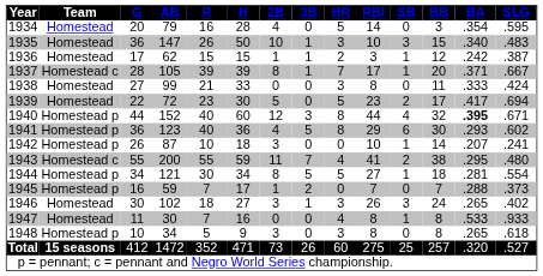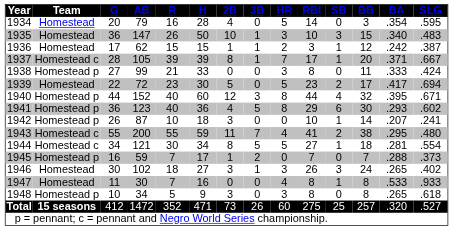 <table cellspacing="0" cellpadding="0" align="center" style="border: 1px black solid;">
 <tr style="background-color:black; color:white; text-align:center;">
 <td width="40"><strong>Year</strong></td>
 <td width="100"><strong>Team</strong></td>
 <td width="40"><strong><a href='#'><span>G</span></a></strong></td>
 <td width="40"><strong><a href='#'><span>AB</span></a></strong></td>
 <td width="50"><strong><a href='#'><span>R</span></a></strong></td>
 <td width="40"><strong><a href='#'><span>H</span></a></strong></td>
 <td width="40"><strong><a href='#'><span>2B</span></a></strong></td>
 <td width="40"><strong><a href='#'><span>3B</span></a></strong></td>
 <td width="40"><strong><a href='#'><span>HR</span></a></strong></td>
 <td width="40"><strong><a href='#'><span>RBI</span></a></strong></td>
 <td width="40"><strong><a href='#'><span>SB</span></a></strong></td>
 <td width="40"><strong><a href='#'><span>BB</span></a></strong></td>
 <td width="50"><strong><a href='#'><span>BA</span></a></strong></td>
 <td width="50"><strong><a href='#'><span>SLG</span></a></strong></td>
 </tr>
 <tr style="text-align:center;">
 <td>1934</td>
 <td><a href='#'>Homestead</a></td>
 <td>20</td>
 <td>79</td>
 <td>16</td>
 <td>28</td>
 <td>4</td>
 <td>0</td>
 <td>5</td>
 <td>14</td>
 <td>0</td>
 <td>3</td>
 <td>.354</td>
 <td>.595</td>
 </tr>
 <tr style="background-color:silver; text-align:center;">
 <td>1935</td>
 <td>Homestead</td>
 <td>36</td>
 <td>147</td>
 <td>26</td>
 <td>50</td>
 <td>10</td>
 <td>1</td>
 <td>3</td>
 <td>10</td>
 <td>3</td>
 <td>15</td>
 <td>.340</td>
 <td>.483</td>
 </tr>
 <tr style="text-align:center;">
 <td>1936</td>
 <td>Homestead</td>
 <td>17</td>
 <td>62</td>
 <td>15</td>
 <td>15</td>
 <td>1</td>
 <td>1</td>
 <td>2</td>
 <td>3</td>
 <td>1</td>
 <td>12</td>
 <td>.242</td>
 <td>.387</td>
 </tr>
 <tr style="background-color:silver; text-align:center;">
 <td>1937</td>
 <td>Homestead <span>c</span></td>
 <td>28</td>
 <td>105</td>
 <td>39</td>
 <td>39</td>
 <td>8</td>
 <td>1</td>
 <td>7</td>
 <td>17</td>
 <td>1</td>
 <td>20</td>
 <td>.371</td>
 <td>.667</td>
 </tr>
 <tr style="text-align:center;">
 <td>1938</td>
-<td>Homestead</td>
+<td>Homestead <span>p</span></td>
 <td>27</td>
 <td>99</td>
 <td>21</td>
 <td>33</td>
 <td>0</td>
 <td>0</td>
 <td>3</td>
 <td>8</td>
 <td>0</td>
 <td>11</td>
 <td>.333</td>
 <td>.424</td>
 </tr>
 <tr style="background-color:silver; text-align:center;">
 <td>1939</td>
 <td>Homestead</td>
 <td>22</td>
 <td>72</td>
 <td>23</td>
 <td>30</td>
 <td>5</td>
 <td>0</td>
 <td>5</td>
 <td>23</td>
 <td>2</td>
 <td>17</td>
 <td>.417</td>
 <td>.694</td>
 </tr>
 <tr style="text-align:center;">
 <td>1940</td>
 <td>Homestead <span>p</span></td>
 <td>44</td>
 <td>152</td>
 <td>40</td>
 <td>60</td>
 <td>12</td>
 <td>3</td>
 <td>8</td>
 <td>44</td>
 <td>4</td>
 <td>32</td>
-<td><strong>.395</strong></td>
+<td>.395</td>
 <td>.671</td>
 </tr>
 <tr style="background-color:silver; text-align:center;">
 <td>1941</td>
 <td>Homestead <span>p</span></td>
 <td>36</td>
 <td>123</td>
 <td>40</td>
 <td>36</td>
 <td>4</td>
 <td>5</td>
 <td>8</td>
 <td>29</td>
 <td>6</td>
 <td>30</td>
 <td>.293</td>
 <td>.602</td>
 </tr>
 <tr style="text-align:center;">
 <td>1942</td>
 <td>Homestead <span>p</span></td>
 <td>26</td>
 <td>87</td>
 <td>10</td>
 <td>18</td>
 <td>3</td>
 <td>0</td>
 <td>0</td>
 <td>10</td>
 <td>1</td>
 <td>14</td>
 <td>.207</td>
 <td>.241</td>
 </tr>
 <tr style="background-color:silver; text-align:center;">
 <td>1943</td>
 <td>Homestead <span>c</span></td>
 <td>55</td>
 <td>200</td>
 <td>55</td>
 <td>59</td>
 <td>11</td>
 <td>7</td>
 <td>4</td>
 <td>41</td>
 <td>2</td>
 <td>38</td>
 <td>.295</td>
 <td>.480</td>
 </tr>
 <tr style="text-align:center;">
 <td>1944</td>
-<td>Homestead <span>p</span></td>
+<td>Homestead <span>c</span></td>
 <td>34</td>
 <td>121</td>
 <td>30</td>
 <td>34</td>
 <td>8</td>
 <td>5</td>
 <td>5</td>
 <td>27</td>
 <td>1</td>
 <td>18</td>
 <td>.281</td>
 <td>.554</td>
 </tr>
 <tr style="background-color:silver; text-align:center;">
 <td>1945</td>
 <td>Homestead <span>p</span></td>
 <td>16</td>
 <td>59</td>
 <td>7</td>
 <td>17</td>
 <td>1</td>
 <td>2</td>
 <td>0</td>
 <td>7</td>
 <td>0</td>
 <td>7</td>
 <td>.288</td>
 <td>.373</td>
 </tr>
 <tr style="text-align:center;">
 <td>1946</td>
 <td>Homestead</td>
 <td>30</td>
 <td>102</td>
 <td>18</td>
 <td>27</td>
 <td>3</td>
 <td>1</td>
 <td>3</td>
 <td>26</td>
 <td>3</td>
 <td>24</td>
 <td>.265</td>
 <td>.402</td>
 </tr>
 <tr style="background-color:silver; text-align:center;">
 <td>1947</td>
 <td>Homestead</td>
 <td>11</td>
 <td>30</td>
 <td>7</td>
 <td>16</td>
 <td>0</td>
 <td>0</td>
 <td>4</td>
 <td>8</td>
 <td>1</td>
 <td>8</td>
 <td>.533</td>
 <td>.933</td>
 </tr>
 <tr style="text-align:center;">
 <td>1948</td>
 <td>Homestead <span>p</span></td>
 <td>10</td>
 <td>34</td>
 <td>5</td>
 <td>9</td>
 <td>3</td>
 <td>0</td>
 <td>3</td>
 <td>8</td>
 <td>0</td>
 <td>8</td>
 <td>.265</td>
 <td>.618</td>
 </tr>
 <tr style="background-color:black; color:white; text-align:center;">
 <td><strong>Total</strong></td>
 <td><strong>15 seasons</strong></td>
 <td>412</td>
 <td>1472</td>
 <td>352</td>
 <td>471</td>
 <td>73</td>
 <td>26</td>
 <td>60</td>
 <td>275</td>
 <td>25</td>
 <td>257</td>
 <td>.320</td>
 <td>.527</td>
 </tr>
 <tr>
 <td colspan="14">   <span>p</span> = pennant; <span>c</span> = pennant and <a href='#'>Negro World Series</a> championship.</td>
 </tr>
 <tr>
 </tr>
 </table>
